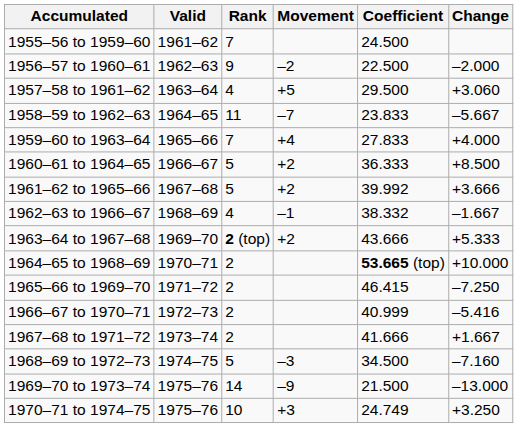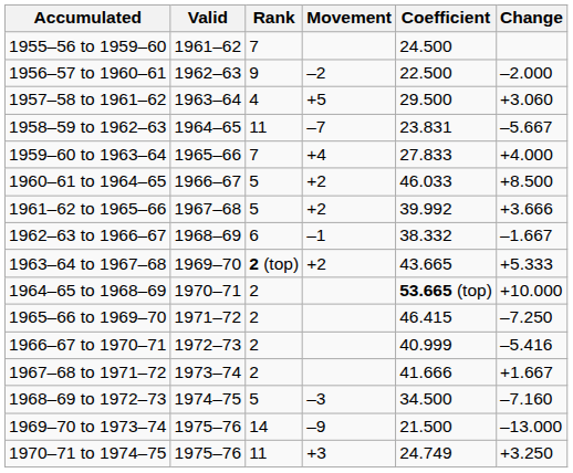 <table class="collapsible collapsed wikitable sortable" style="font-size:95% style="text-align:center">
 <tr>
 <th>Accumulated</th>
 <th>Valid</th>
 <th>Rank</th>
 <th>Movement</th>
 <th>Coefficient</th>
 <th>Change</th>
 </tr>
 <tr>
 <td>1955–56 to 1959–60</td>
 <td>1961–62</td>
 <td>7</td>
 <td></td>
 <td>24.500</td>
 <td></td>
 </tr>
 <tr>
 <td>1956–57 to 1960–61</td>
 <td>1962–63</td>
 <td>9</td>
 <td> –2</td>
 <td>22.500</td>
 <td> –2.000</td>
 </tr>
 <tr>
 <td>1957–58 to 1961–62</td>
 <td>1963–64</td>
 <td>4</td>
 <td> +5</td>
 <td>29.500</td>
 <td> +3.060</td>
 </tr>
 <tr>
 <td>1958–59 to 1962–63</td>
 <td>1964–65</td>
 <td>11</td>
 <td> –7</td>
-<td>23.833</td>
+<td>23.831</td>
 <td> –5.667</td>
 </tr>
 <tr>
 <td>1959–60 to 1963–64</td>
 <td>1965–66</td>
 <td>7</td>
 <td> +4</td>
 <td>27.833</td>
 <td> +4.000</td>
 </tr>
 <tr>
 <td>1960–61 to 1964–65</td>
 <td>1966–67</td>
 <td>5</td>
 <td> +2</td>
-<td>36.333</td>
+<td>46.033</td>
 <td> +8.500</td>
 </tr>
 <tr>
 <td>1961–62 to 1965–66</td>
 <td>1967–68</td>
 <td>5</td>
 <td> +2</td>
 <td>39.992</td>
 <td> +3.666</td>
 </tr>
 <tr>
 <td>1962–63 to 1966–67</td>
 <td>1968–69</td>
-<td>4</td>
+<td>6</td>
 <td> –1</td>
 <td>38.332</td>
 <td> –1.667</td>
 </tr>
 <tr>
 <td>1963–64 to 1967–68</td>
 <td>1969–70</td>
 <td><strong>2</strong> (top)</td>
 <td> +2</td>
-<td>43.666</td>
+<td>43.665</td>
 <td> +5.333</td>
 </tr>
 <tr>
 <td>1964–65 to 1968–69</td>
 <td>1970–71</td>
 <td>2</td>
 <td></td>
 <td><strong>53.665</strong> (top)</td>
 <td> +10.000</td>
 </tr>
 <tr>
 <td>1965–66 to 1969–70</td>
 <td>1971–72</td>
 <td>2</td>
 <td></td>
 <td>46.415</td>
 <td> –7.250</td>
 </tr>
 <tr>
 <td>1966–67 to 1970–71</td>
 <td>1972–73</td>
 <td>2</td>
 <td></td>
 <td>40.999</td>
 <td> –5.416</td>
 </tr>
 <tr>
 <td>1967–68 to 1971–72</td>
 <td>1973–74</td>
 <td>2</td>
 <td></td>
 <td>41.666</td>
 <td> +1.667</td>
 </tr>
 <tr>
 <td>1968–69 to 1972–73</td>
 <td>1974–75</td>
 <td>5</td>
 <td> –3</td>
 <td>34.500</td>
 <td> –7.160</td>
 </tr>
 <tr>
 <td>1969–70 to 1973–74</td>
 <td>1975–76</td>
 <td>14</td>
 <td> –9</td>
 <td>21.500</td>
 <td> –13.000</td>
 </tr>
 <tr>
 <td>1970–71 to 1974–75</td>
 <td>1975–76</td>
-<td>10</td>
+<td>11</td>
 <td> +3</td>
 <td>24.749</td>
 <td> +3.250</td>
 </tr>
 </table>
